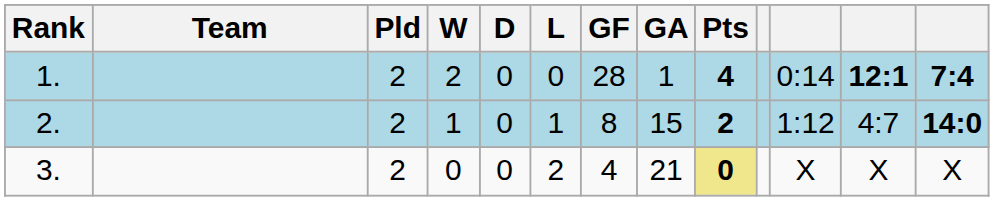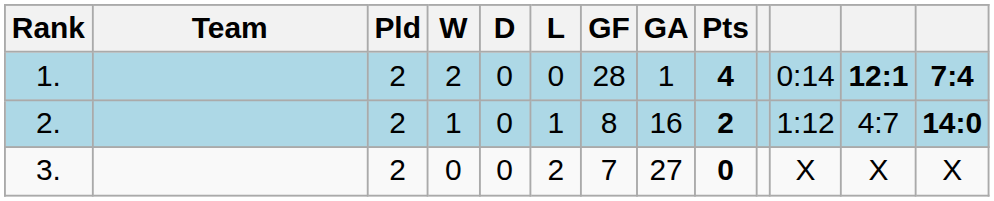 <table class="wikitable">
 <tr>
 <th bgcolor="#efefef">Rank</th>
 <th bgcolor="#efefef" width="140">Team</th>
 <th bgcolor="#efefef" width="20">Pld</th>
 <th bgcolor="#efefef" width="20">W</th>
 <th bgcolor="#efefef" width="20">D</th>
 <th bgcolor="#efefef" width="20">L</th>
 <th bgcolor="#efefef" width="20">GF</th>
 <th bgcolor="#efefef" width="20">GA</th>
 <th bgcolor="#efefef" width="20">Pts</th>
 <th bgcolor="#efefef"></th>
 <th bgcolor="#efefef" width="25"></th>
 <th bgcolor="#efefef" width="25"></th>
 <th bgcolor="#efefef" width="25"></th>
 </tr>
 <tr align=center bgcolor=lightblue>
 <td>1.</td>
 <td align=left></td>
 <td>2</td>
 <td>2</td>
 <td>0</td>
 <td>0</td>
 <td>28</td>
 <td>1</td>
 <td><strong>4</strong></td>
 <td></td>
 <td>0:14</td>
 <td><strong>12:1</strong></td>
 <td><strong>7:4</strong></td>
 </tr>
 <tr align=center bgcolor=lightblue>
 <td>2.</td>
 <td align=left></td>
 <td>2</td>
 <td>1</td>
 <td>0</td>
 <td>1</td>
 <td>8</td>
-<td>15</td>
+<td>16</td>
 <td><strong>2</strong></td>
 <td></td>
 <td>1:12</td>
 <td>4:7</td>
 <td><strong>14:0</strong></td>
 </tr>
 <tr align=center>
 <td>3.</td>
 <td align=left></td>
 <td>2</td>
 <td>0</td>
 <td>0</td>
 <td>2</td>
-<td>4</td>
-<td>21</td>
-<td style="background: khaki;"><strong>0</strong></td>
+<td>7</td>
+<td>27</td>
+<td><strong>0</strong></td>
 <td></td>
 <td>X</td>
 <td>X</td>
 <td>X</td>
 </tr>
 </table>
